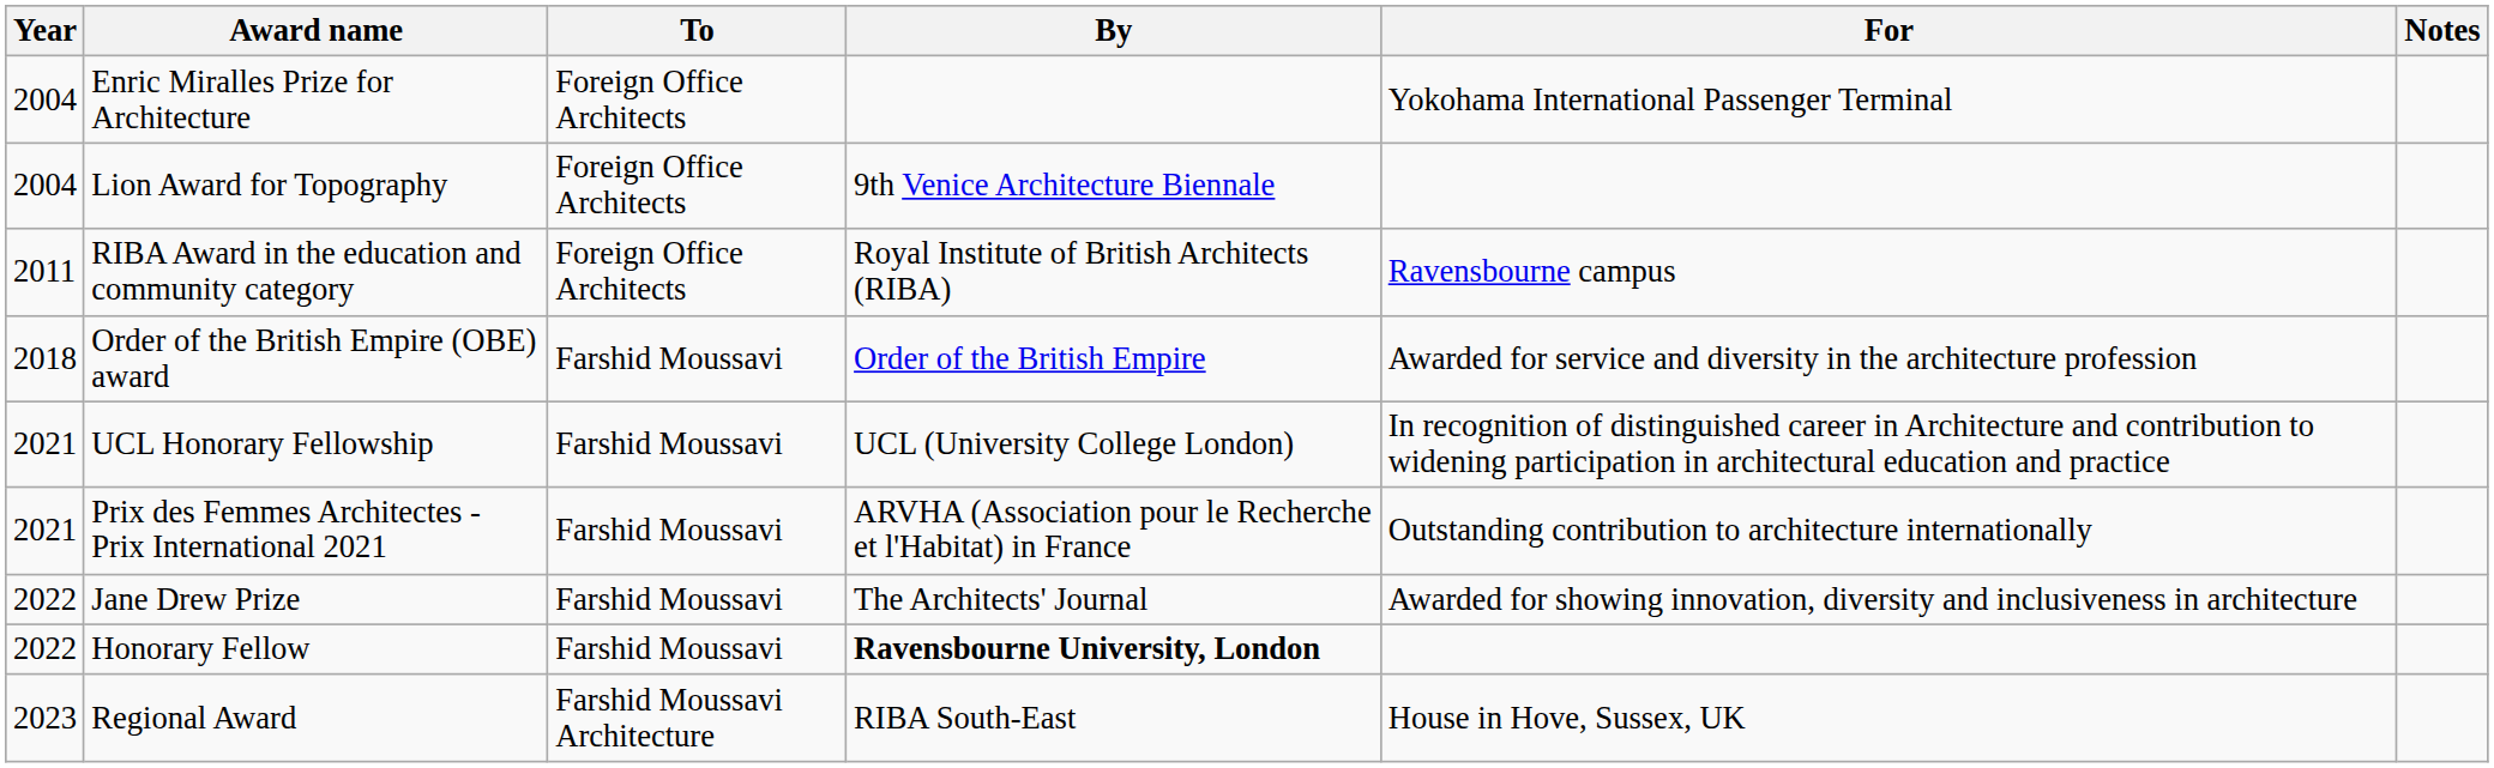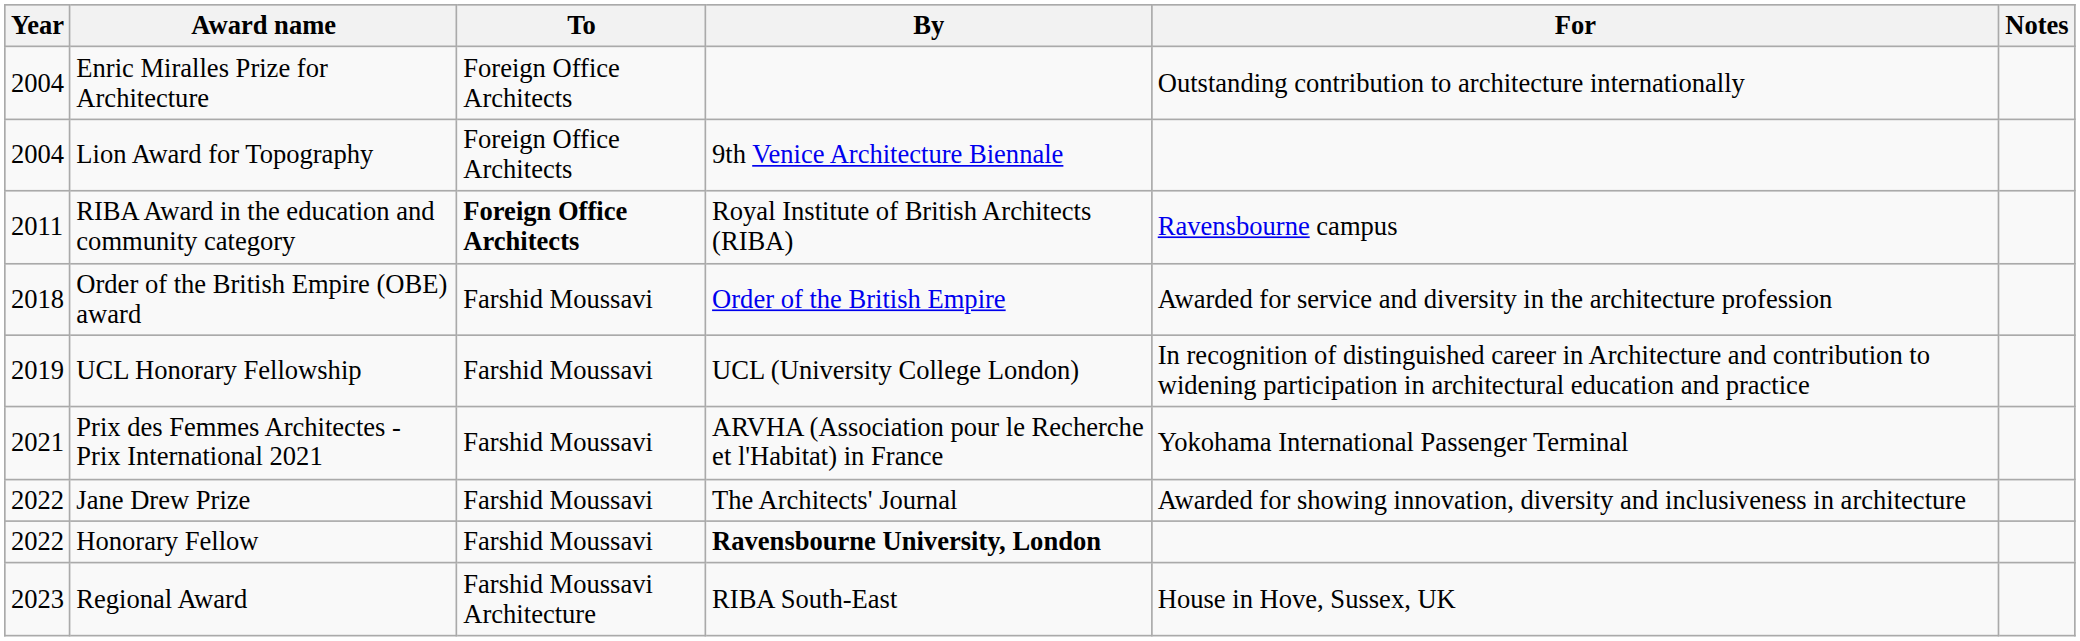 <table class="wikitable sortable">
 <tr>
 <th>Year</th>
 <th>Award name</th>
 <th>To</th>
 <th>By</th>
 <th>For</th>
 <th>Notes</th>
 </tr>
 <tr>
 <td>2004</td>
 <td>Enric Miralles Prize for Architecture</td>
 <td>Foreign Office Architects</td>
 <td></td>
-<td>Yokohama International Passenger Terminal</td>
+<td>Outstanding contribution to architecture internationally</td>
 <td></td>
 </tr>
 <tr>
 <td>2004</td>
 <td>Lion Award for Topography</td>
 <td>Foreign Office Architects</td>
 <td>9th <a href='#'>Venice Architecture Biennale</a></td>
 <td></td>
 <td></td>
 </tr>
 <tr>
 <td>2011</td>
 <td>RIBA Award in the education and community category</td>
-<td>Foreign Office Architects</td>
+<td><strong>Foreign Office Architects</strong></td>
 <td>Royal Institute of British Architects (RIBA)</td>
 <td><a href='#'>Ravensbourne</a> campus</td>
 <td></td>
 </tr>
 <tr>
 <td>2018</td>
 <td>Order of the British Empire (OBE) award</td>
 <td>Farshid Moussavi</td>
 <td><a href='#'>Order of the British Empire</a></td>
 <td>Awarded for service and diversity in the architecture profession</td>
 <td></td>
 </tr>
 <tr>
-<td>2021</td>
+<td>2019</td>
 <td>UCL Honorary Fellowship</td>
 <td>Farshid Moussavi</td>
 <td>UCL (University College London)</td>
 <td>In recognition of distinguished career in Architecture and contribution to widening participation in architectural education and practice</td>
 <td></td>
 </tr>
 <tr>
 <td>2021</td>
 <td>Prix des Femmes Architectes - Prix International 2021</td>
 <td>Farshid Moussavi</td>
 <td>ARVHA (Association pour le Recherche et l'Habitat) in France</td>
-<td>Outstanding contribution to architecture internationally</td>
+<td>Yokohama International Passenger Terminal</td>
 <td></td>
 </tr>
 <tr>
 <td>2022</td>
 <td>Jane Drew Prize</td>
 <td>Farshid Moussavi</td>
 <td>The Architects' Journal</td>
 <td>Awarded for showing innovation, diversity and inclusiveness in architecture</td>
 <td></td>
 </tr>
 <tr>
 <td>2022</td>
 <td>Honorary Fellow</td>
 <td>Farshid Moussavi</td>
 <td><strong>Ravensbourne University, London</strong></td>
 <td></td>
 </tr>
 <tr>
 <td>2023</td>
 <td>Regional Award</td>
 <td>Farshid Moussavi Architecture</td>
 <td>RIBA South-East</td>
 <td>House in Hove, Sussex, UK</td>
 <td></td>
 </tr>
 </table>
